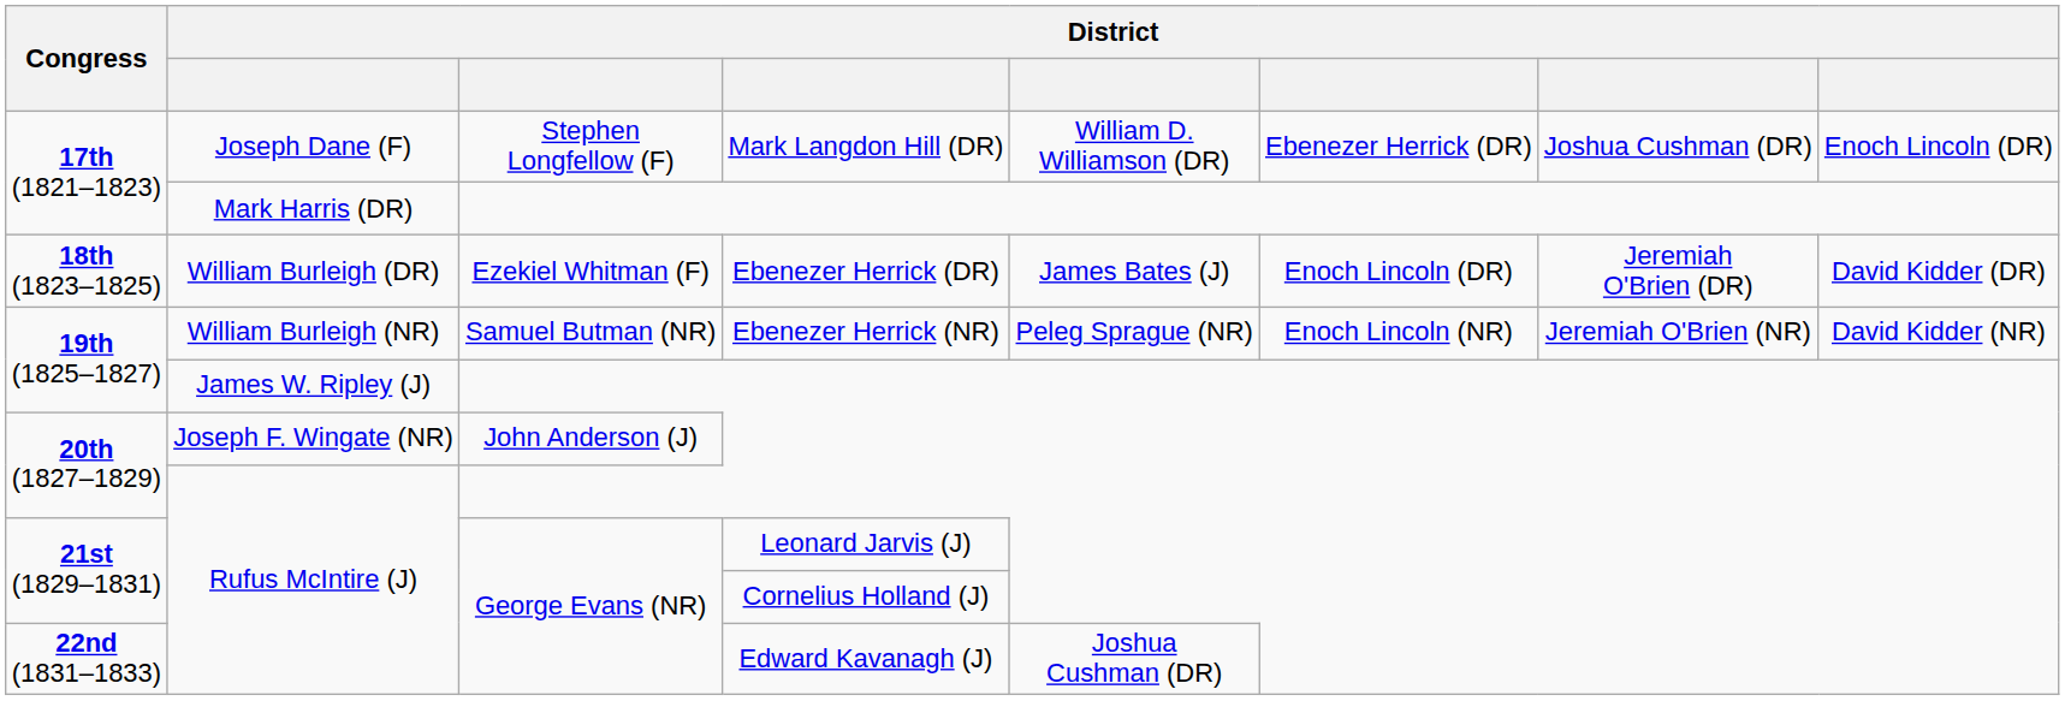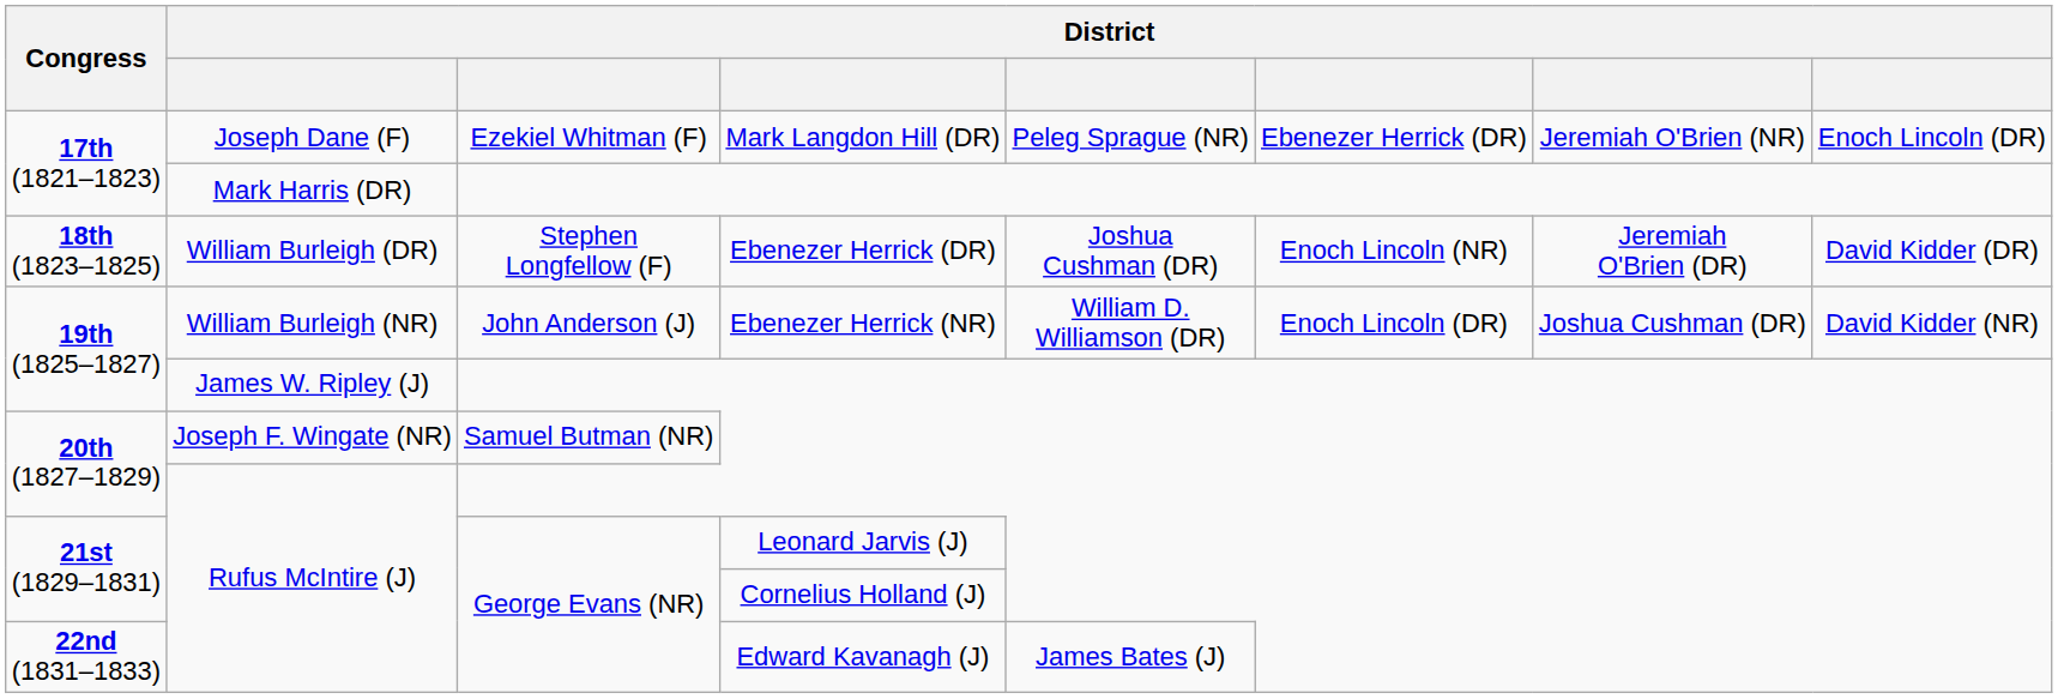 <table class=wikitable style="text-align:center">
 <tr style="height:2em">
 <th rowspan=2>Congress</th>
 <th colspan=7>District</th>
 </tr>
 <tr style="height:2em">
 <th></th>
 <th></th>
 <th></th>
 <th></th>
 <th></th>
 <th></th>
 <th></th>
 </tr>
 <tr style="height:2em">
 <td rowspan=2><strong><a href='#'>17th</a></strong><br>(1821–1823)</td>
 <td><a href='#'>Joseph Dane</a> (F)</td>
-<td><a href='#'>Stephen<br>Longfellow</a> (F)</td>
+<td><a href='#'>Ezekiel Whitman</a> (F)</td>
 <td><a href='#'>Mark Langdon Hill</a> (DR)</td>
-<td><a href='#'>William D.<br>Williamson</a> (DR)</td>
+<td><a href='#'>Peleg Sprague</a> (NR)</td>
 <td><a href='#'>Ebenezer Herrick</a> (DR)</td>
-<td><a href='#'>Joshua Cushman</a> (DR)</td>
+<td><a href='#'>Jeremiah O'Brien</a> (NR)</td>
 <td><a href='#'>Enoch Lincoln</a> (DR)</td>
 </tr>
 <tr style="height:2em">
 <td><a href='#'>Mark Harris</a> (DR)</td>
 </tr>
 <tr style="height:2em">
 <td><strong><a href='#'>18th</a></strong><br>(1823–1825)</td>
 <td><a href='#'>William Burleigh</a> (DR)</td>
-<td><a href='#'>Ezekiel Whitman</a> (F)</td>
+<td><a href='#'>Stephen<br>Longfellow</a> (F)</td>
 <td><a href='#'>Ebenezer Herrick</a> (DR)</td>
-<td><a href='#'>James Bates</a> (J)</td>
-<td><a href='#'>Enoch Lincoln</a> (DR)</td>
+<td><a href='#'>Joshua<br>Cushman</a> (DR)</td>
+<td><a href='#'>Enoch Lincoln</a> (NR)</td>
 <td><a href='#'>Jeremiah<br>O'Brien</a> (DR)</td>
 <td><a href='#'>David Kidder</a> (DR)</td>
 </tr>
 <tr style="height:2em">
 <td rowspan=2><strong><a href='#'>19th</a></strong><br>(1825–1827)</td>
 <td><a href='#'>William Burleigh</a> (NR)</td>
-<td><a href='#'>Samuel Butman</a> (NR)</td>
+<td><a href='#'>John Anderson</a> (J)</td>
 <td><a href='#'>Ebenezer Herrick</a> (NR)</td>
-<td><a href='#'>Peleg Sprague</a> (NR)</td>
-<td><a href='#'>Enoch Lincoln</a> (NR)</td>
-<td><a href='#'>Jeremiah O'Brien</a> (NR)</td>
+<td><a href='#'>William D.<br>Williamson</a> (DR)</td>
+<td><a href='#'>Enoch Lincoln</a> (DR)</td>
+<td><a href='#'>Joshua Cushman</a> (DR)</td>
 <td><a href='#'>David Kidder</a> (NR)</td>
 </tr>
 <tr style="height:2em">
 <td><a href='#'>James W. Ripley</a> (J)</td>
 </tr>
 <tr style="height:2em">
 <td rowspan=2><strong><a href='#'>20th</a></strong><br>(1827–1829)</td>
 <td><a href='#'>Joseph F. Wingate</a> (NR)</td>
-<td><a href='#'>John Anderson</a> (J)</td>
+<td><a href='#'>Samuel Butman</a> (NR)</td>
 </tr>
 <tr style="height:2em">
 <td rowspan="4" ><a href='#'>Rufus McIntire</a> (J)</td>
 </tr>
 <tr style="height:2em">
 <td rowspan=2><strong><a href='#'>21st</a></strong><br>(1829–1831)</td>
 <td rowspan="3" ><a href='#'>George Evans</a> (NR)</td>
 <td><a href='#'>Leonard Jarvis</a> (J)</td>
 </tr>
 <tr style="height:2em">
 <td><a href='#'>Cornelius Holland</a> (J)</td>
 </tr>
 <tr style="height:2em">
 <td><strong><a href='#'>22nd</a></strong><br>(1831–1833)</td>
 <td><a href='#'>Edward Kavanagh</a> (J)</td>
-<td><a href='#'>Joshua<br>Cushman</a> (DR)</td>
+<td><a href='#'>James Bates</a> (J)</td>
 </tr>
 </table>
